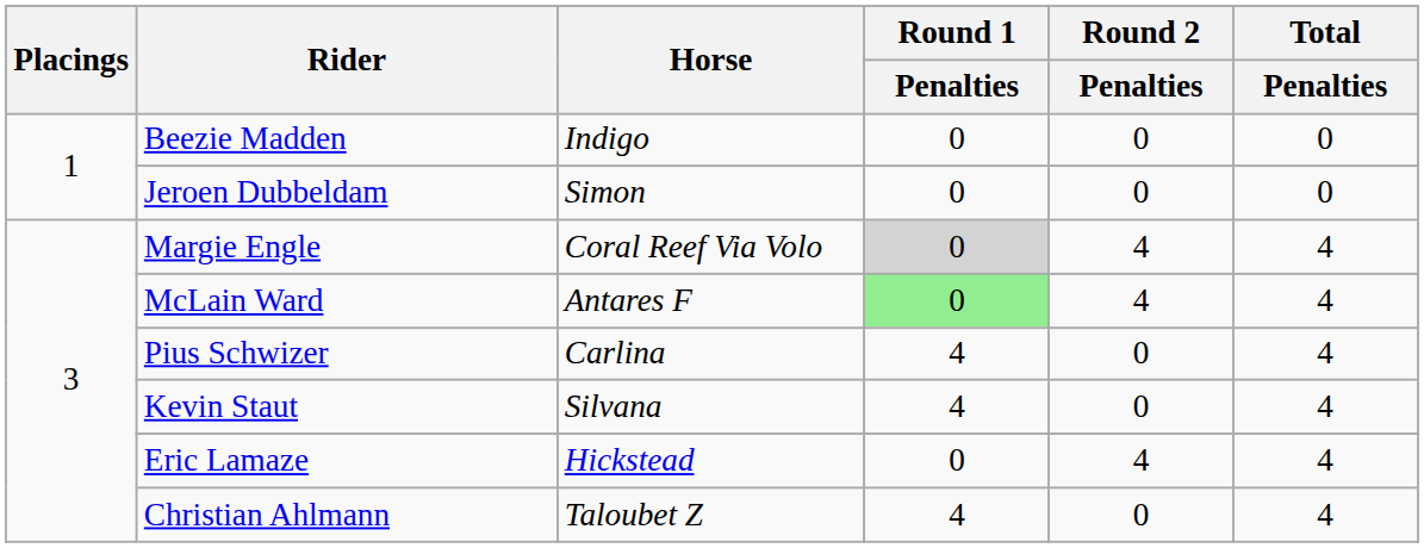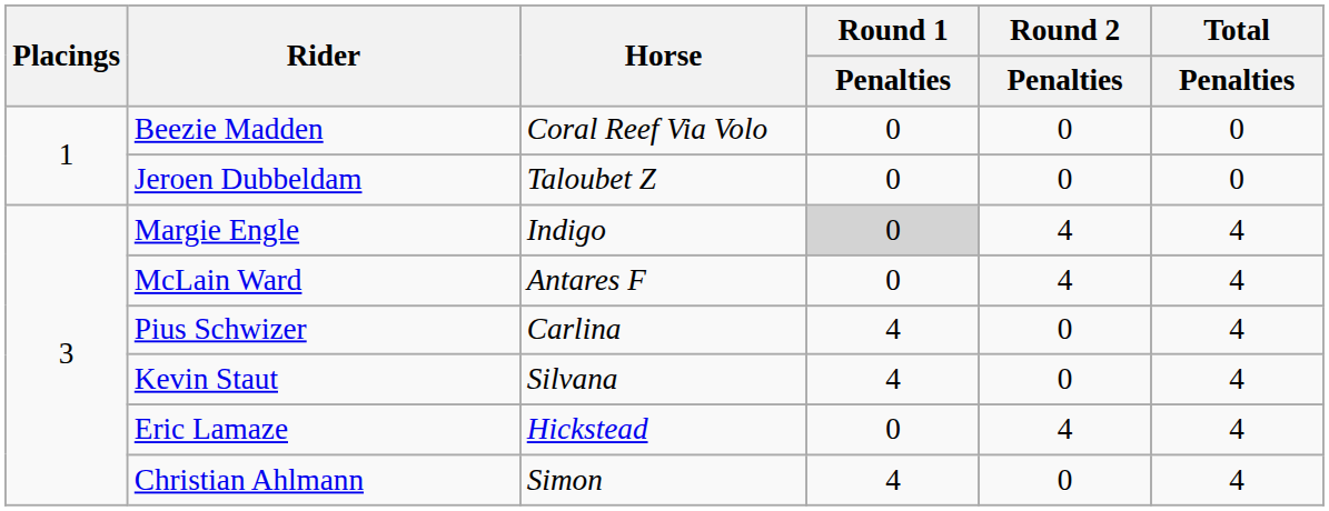 <table class="wikitable" style="font-size: 90%">
 <tr>
 <th rowspan=2 width=20>Placings </th>
 <th rowspan=2 width=180>Rider</th>
 <th rowspan=2 width=130>Horse</th>
 <th>Round 1</th>
 <th>Round 2</th>
 <th>Total</th>
 </tr>
 <tr>
 <th width=75>Penalties</th>
 <th width=75>Penalties</th>
 <th width=75>Penalties</th>
 </tr>
 <tr>
 <td rowspan=2 align=center>1</td>
 <td> <a href='#'>Beezie Madden</a></td>
-<td><em>Indigo</em></td>
+<td><em>Coral Reef Via Volo</em></td>
 <td align=center>0</td>
 <td align=center>0</td>
 <td align=center>0</td>
 </tr>
 <tr>
 <td> <a href='#'>Jeroen Dubbeldam</a></td>
-<td><em>Simon</em></td>
+<td><em>Taloubet Z</em></td>
 <td align=center>0</td>
 <td align=center>0</td>
 <td align=center>0</td>
 </tr>
 <tr>
 <td rowspan=6 align=center>3</td>
 <td> <a href='#'>Margie Engle</a></td>
-<td><em>Coral Reef Via Volo</em></td>
+<td><em>Indigo</em></td>
 <td align=center style="background: lightgrey;">0</td>
 <td align=center>4</td>
 <td align=center>4</td>
 </tr>
 <tr>
 <td> <a href='#'>McLain Ward</a></td>
 <td><em>Antares F</em></td>
-<td align=center style="background: lightgreen;">0</td>
+<td align=center>0</td>
 <td align=center>4</td>
 <td align=center>4</td>
 </tr>
 <tr>
 <td> <a href='#'>Pius Schwizer</a></td>
 <td><em>Carlina</em></td>
 <td align=center>4</td>
 <td align=center>0</td>
 <td align=center>4</td>
 </tr>
 <tr>
 <td> <a href='#'>Kevin Staut</a></td>
 <td><em>Silvana</em></td>
 <td align=center>4</td>
 <td align=center>0</td>
 <td align=center>4</td>
 </tr>
 <tr>
 <td> <a href='#'>Eric Lamaze</a></td>
 <td><em><a href='#'>Hickstead</a></em></td>
 <td align=center>0</td>
 <td align=center>4</td>
 <td align=center>4</td>
 </tr>
 <tr>
 <td> <a href='#'>Christian Ahlmann</a></td>
-<td><em>Taloubet Z</em></td>
+<td><em>Simon</em></td>
 <td align=center>4</td>
 <td align=center>0</td>
 <td align=center>4</td>
 </tr>
 </table>
